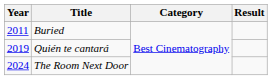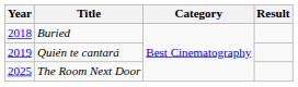 <table class="wikitable">
 <tr>
 <th>Year</th>
 <th>Title</th>
 <th>Category</th>
 <th>Result</th>
 </tr>
 <tr>
-<td><a href='#'>2011</a></td>
+<td><a href='#'>2018</a></td>
 <td><em>Buried</em></td>
 <td rowspan="3"><a href='#'>Best Cinematography</a></td>
 <td></td>
 </tr>
 <tr>
 <td><a href='#'>2019</a></td>
 <td><em>Quién te cantará</em></td>
 <td></td>
 </tr>
 <tr>
-<td><a href='#'>2024</a></td>
+<td><a href='#'>2025</a></td>
 <td><em>The Room Next Door</em></td>
 <td></td>
 </tr>
 </table>
